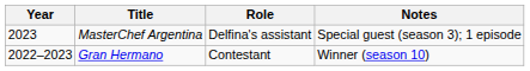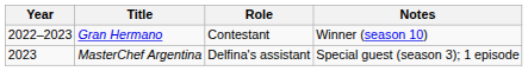 <table class="wikitable">
 <tr>
 <th>Year</th>
 <th>Title</th>
 <th>Role</th>
 <th>Notes</th>
 </tr>
 <tr>
+<td>2022–2023</td>
+<td><em><a href='#'>Gran Hermano</a></em></td>
+<td>Contestant</td>
+<td>Winner (<a href='#'>season 10</a>)</td>
+</tr>
+<tr>
 <td>2023</td>
 <td><em>MasterChef Argentina</em></td>
 <td>Delfina's assistant</td>
 <td>Special guest (season 3); 1 episode</td>
 </tr>
-<tr>
-<td>2022–2023</td>
-<td><em><a href='#'>Gran Hermano</a></em></td>
-<td>Contestant</td>
-<td>Winner (<a href='#'>season 10</a>)</td>
-</tr>
 </table>
